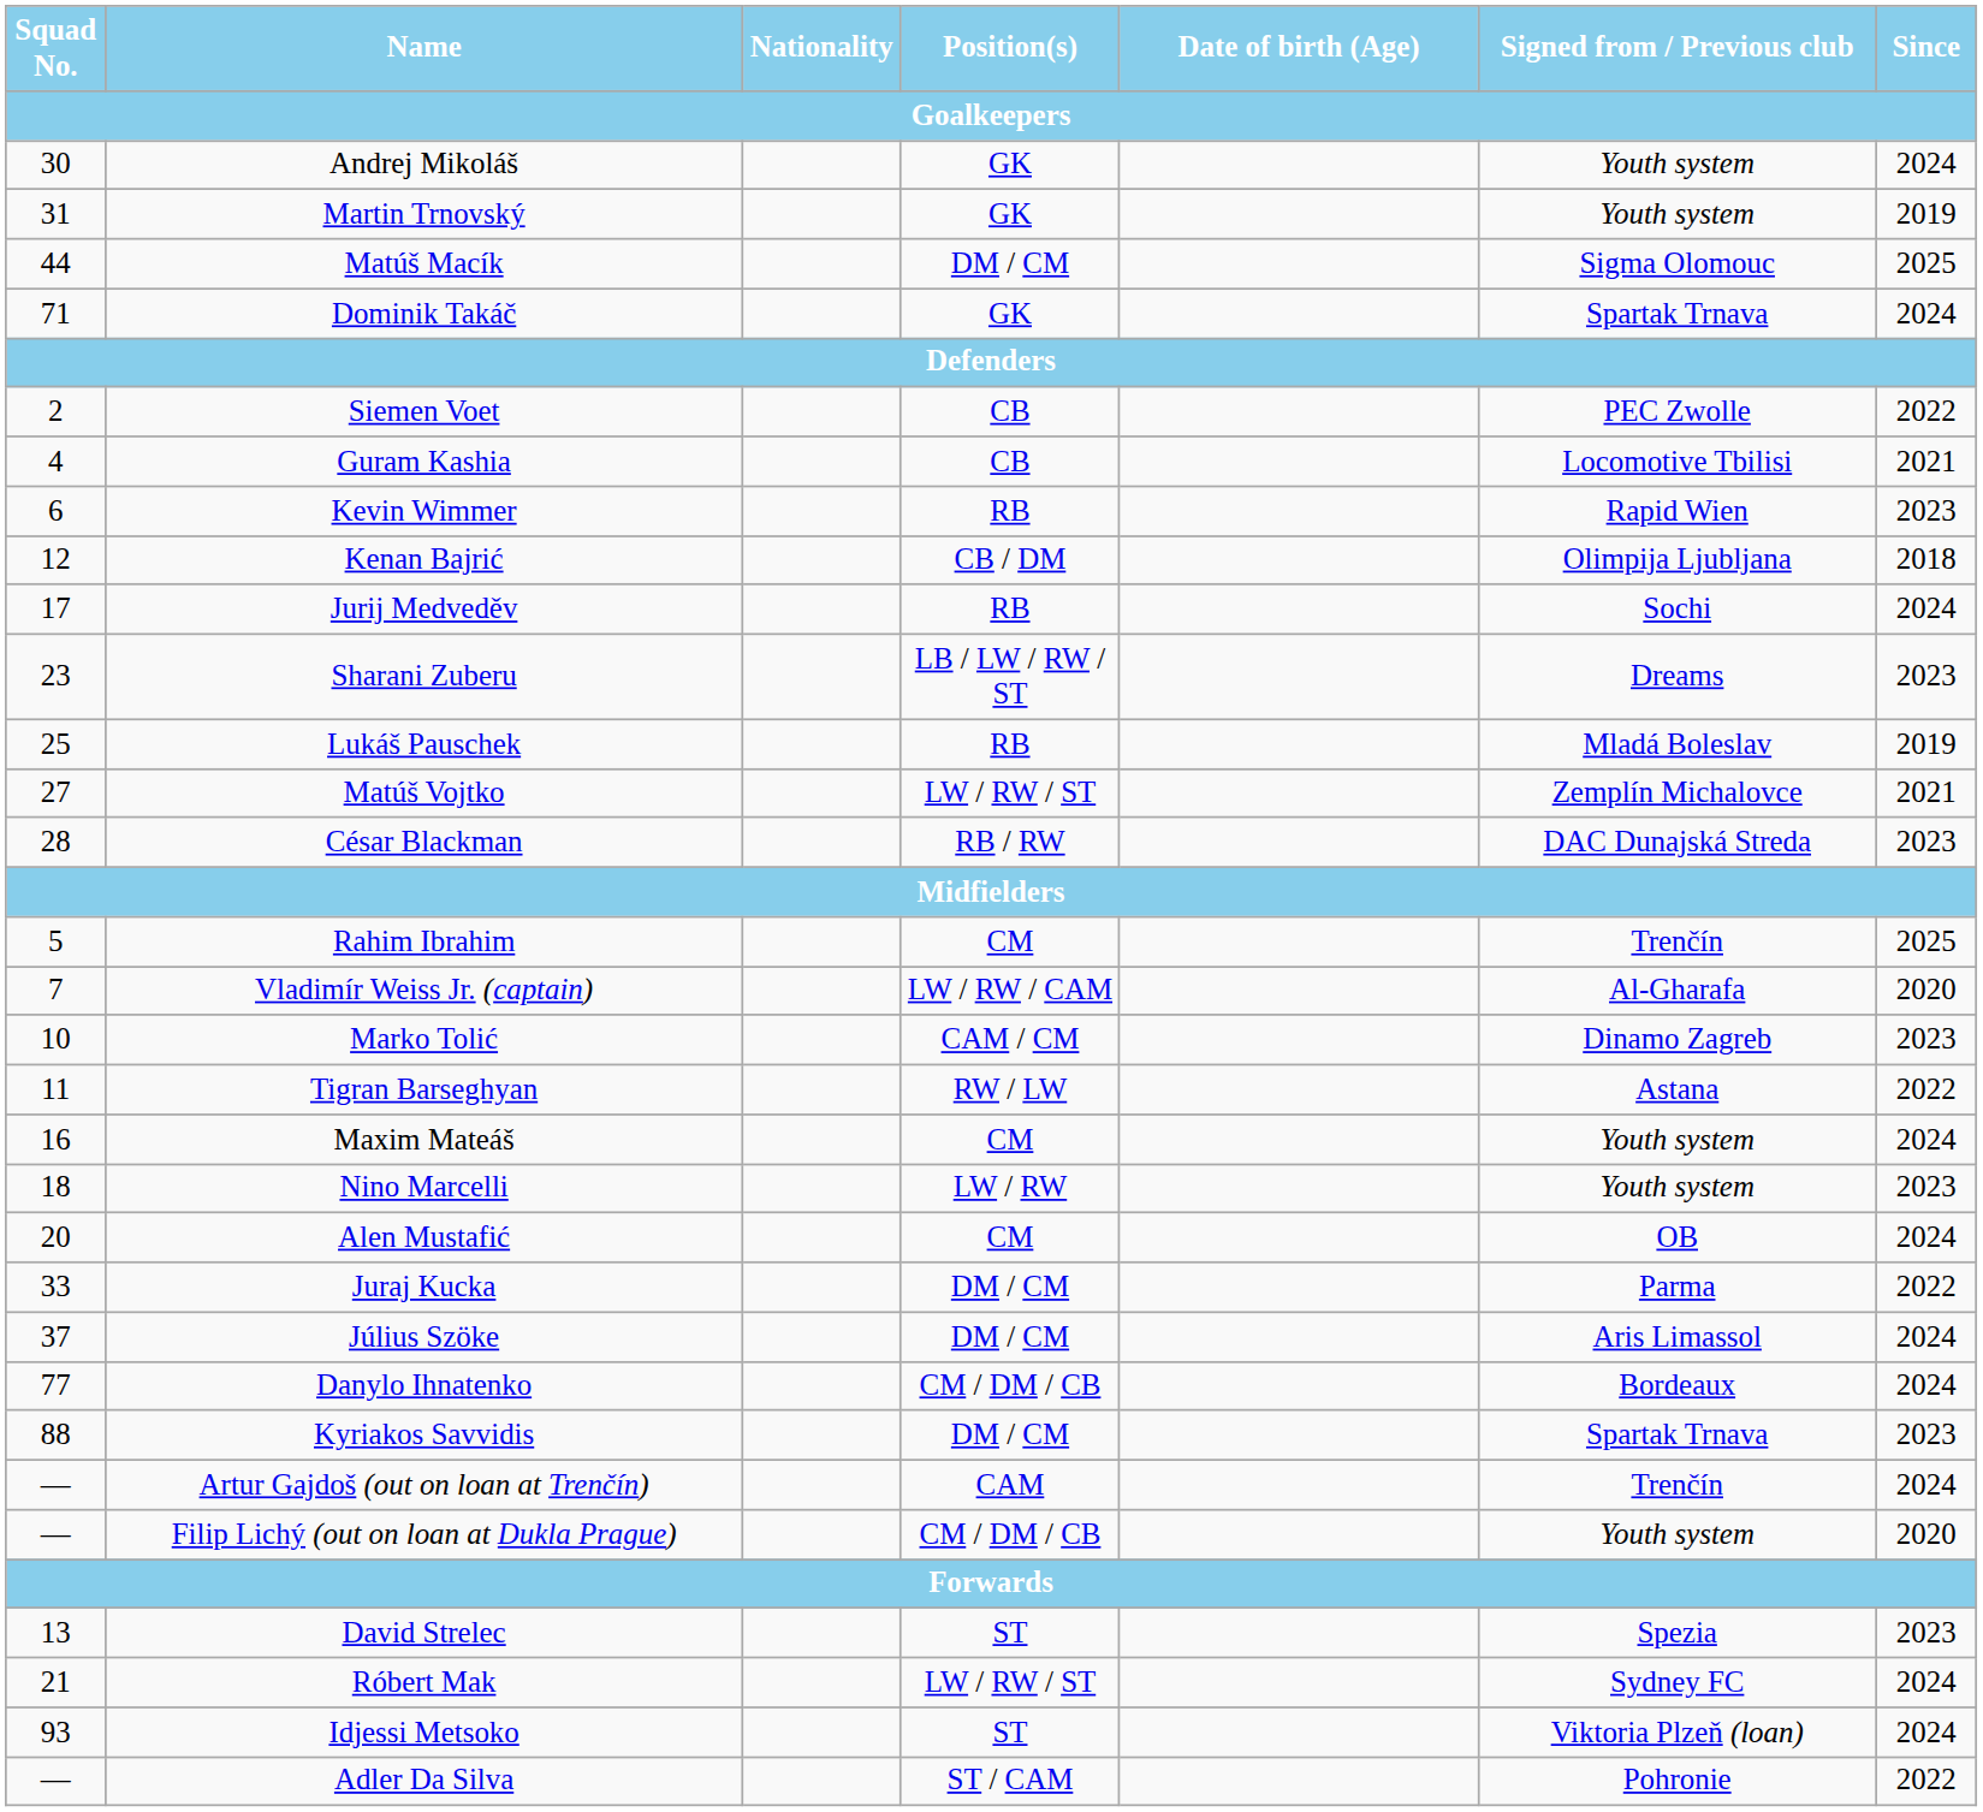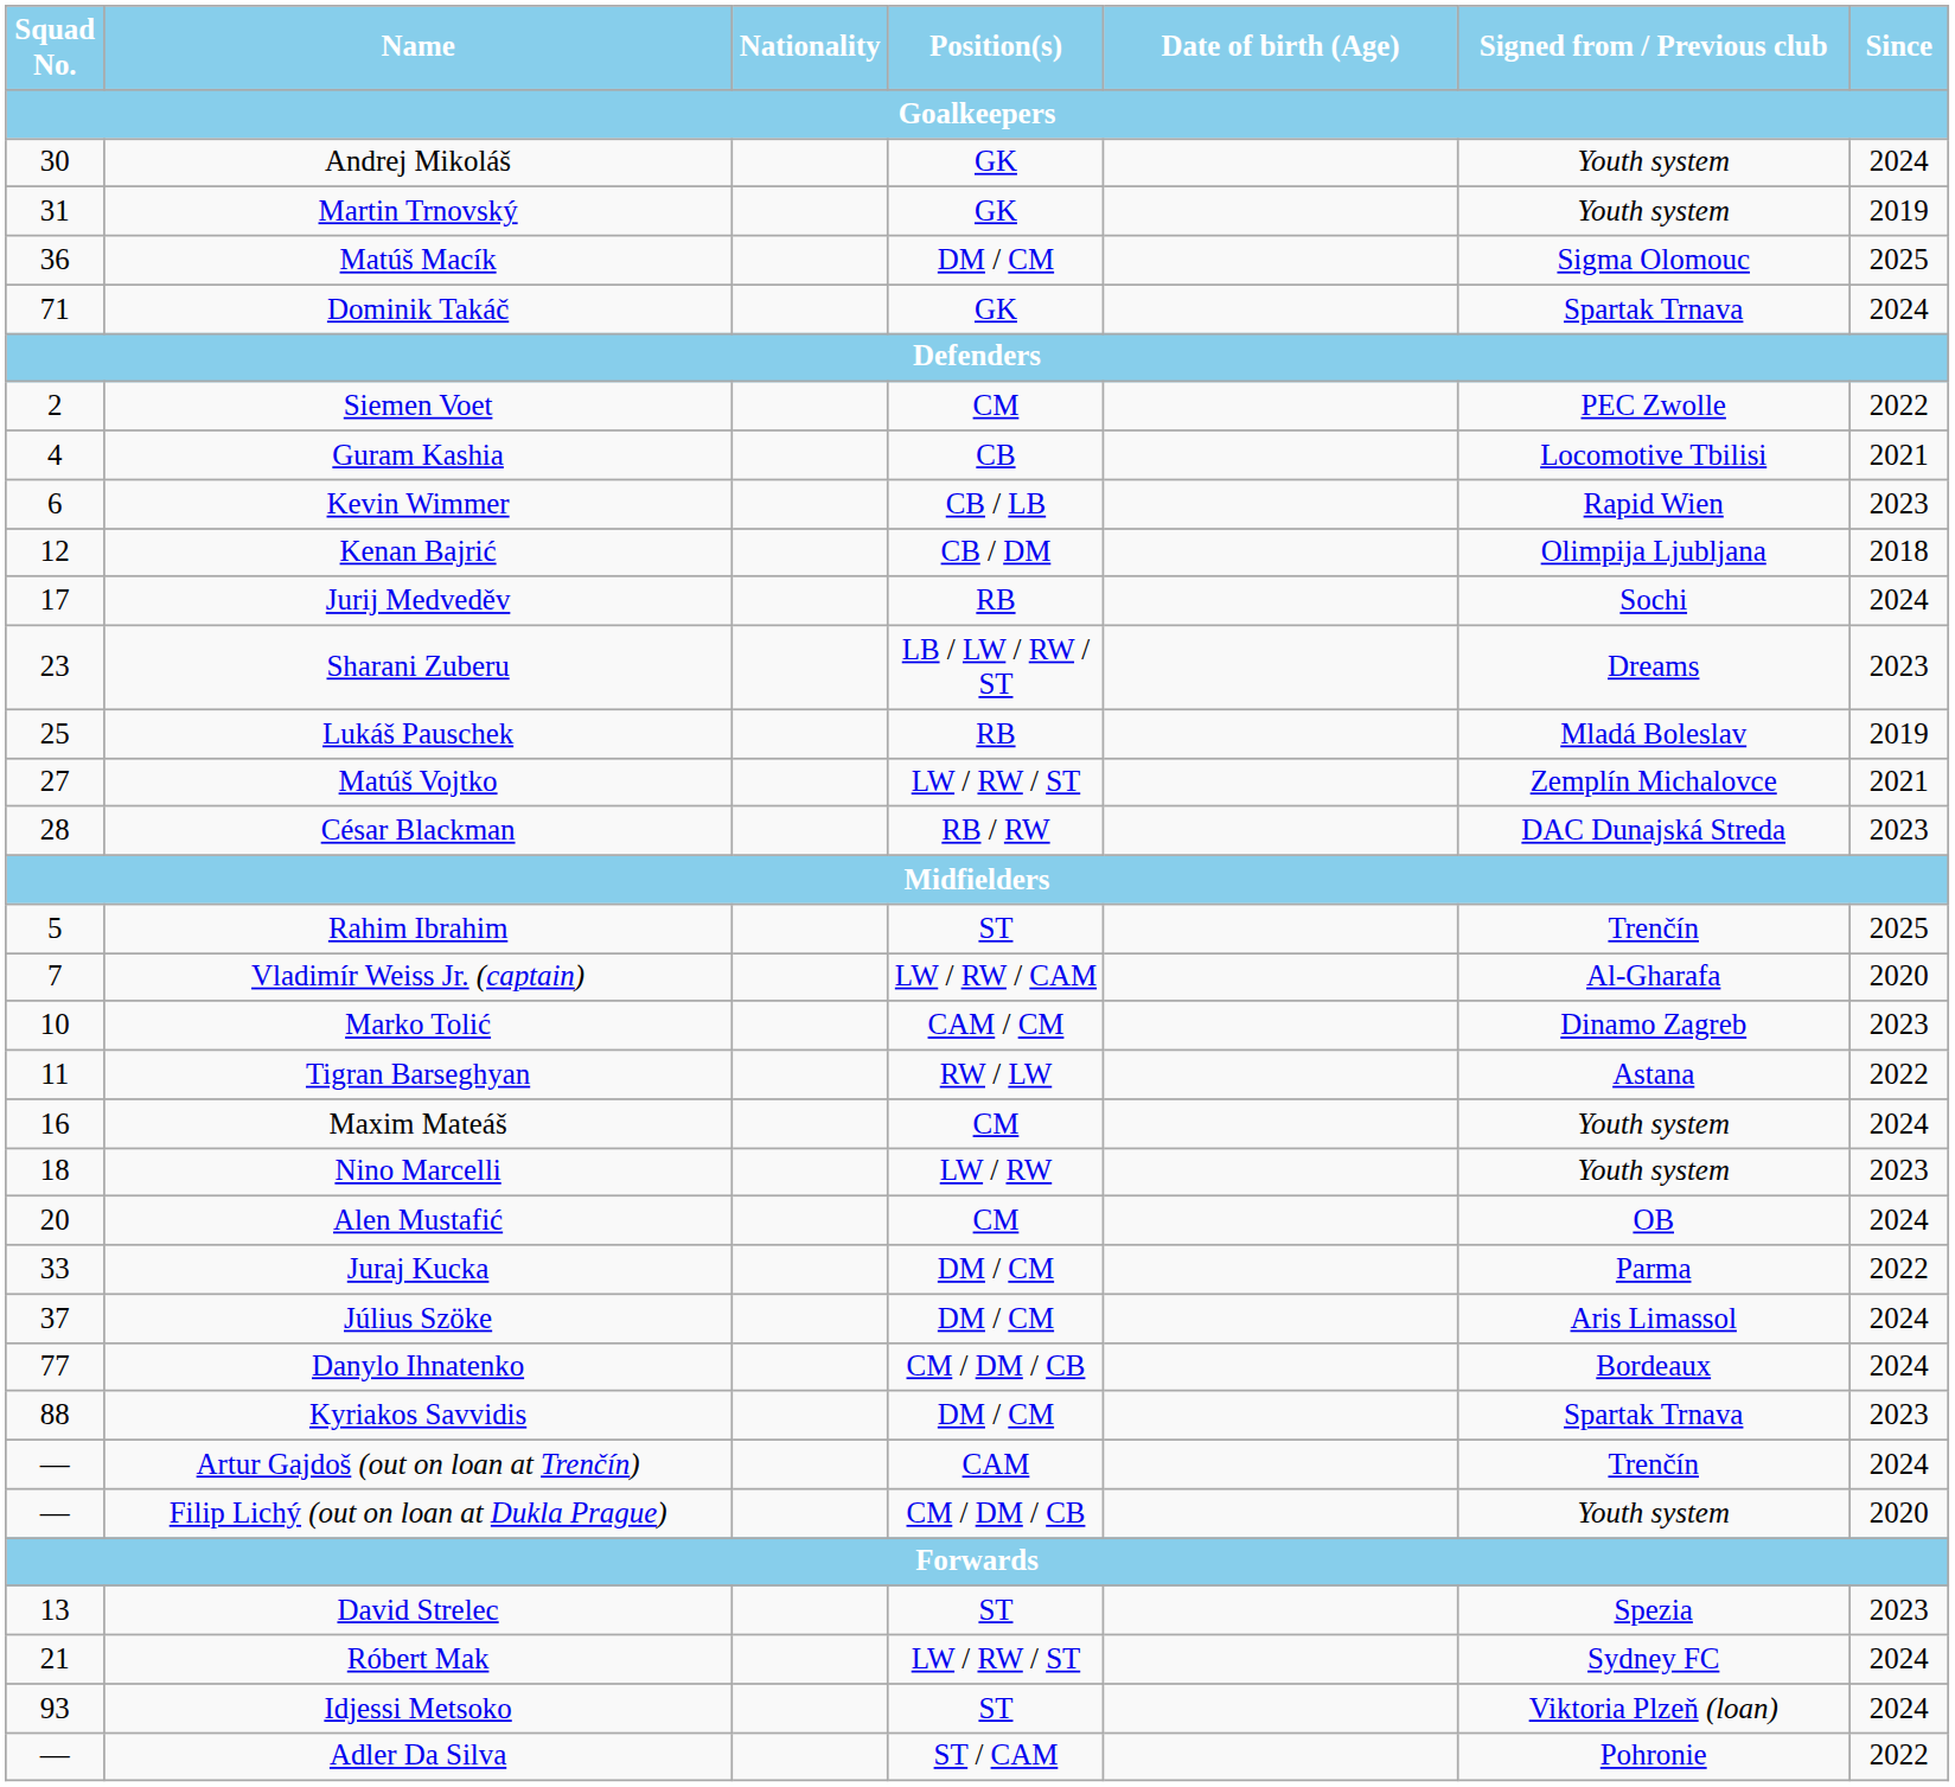 <table class="wikitable" style="text-align:center;font-size:90%;width:75%">
 <tr>
 <th style="background:#87CEEB; color:white; text-align:center;width:5%";>Squad No.</th>
 <th style="background:#87CEEB; color:white; text-align:center;width:32%";>Name</th>
 <th style="background:#87CEEB; color:white; text-align:center;width:4%";>Nationality</th>
 <th style="background:#87CEEB; color:white; text-align:center;width:11%";>Position(s)</th>
 <th style="background:#87CEEB; color:white; text-align:center;width:18%";>Date of birth (Age)</th>
 <th style="background:#87CEEB; color:white; text-align:center;width:20%";>Signed from / Previous club</th>
 <th style="background:#87CEEB; color:white; text-align:center;width:5%";>Since</th>
 </tr>
 <tr>
 <th colspan="7" style="background:#87CEEB; color:white; text-align:center">Goalkeepers</th>
 </tr>
 <tr>
 <td>30</td>
 <td>Andrej Mikoláš</td>
 <td></td>
 <td><a href='#'>GK</a></td>
 <td></td>
 <td><em>Youth system</em></td>
 <td>2024</td>
 </tr>
 <tr>
 <td>31</td>
 <td><a href='#'>Martin Trnovský</a></td>
 <td></td>
 <td><a href='#'>GK</a></td>
 <td></td>
 <td><em>Youth system</em></td>
 <td>2019</td>
 </tr>
 <tr>
-<td>44</td>
+<td>36</td>
 <td><a href='#'>Matúš Macík</a></td>
 <td></td>
 <td><a href='#'>DM</a> / <a href='#'>CM</a></td>
 <td></td>
 <td> <a href='#'>Sigma Olomouc</a></td>
 <td>2025</td>
 </tr>
 <tr>
 <td>71</td>
 <td><a href='#'>Dominik Takáč</a></td>
 <td></td>
 <td><a href='#'>GK</a></td>
 <td></td>
 <td> <a href='#'>Spartak Trnava</a></td>
 <td>2024</td>
 </tr>
 <tr>
 <th colspan="7" style="background:#87CEEB; color:white; text-align:center">Defenders</th>
 </tr>
 <tr>
 <td>2</td>
 <td><a href='#'>Siemen Voet</a></td>
 <td></td>
-<td><a href='#'>CB</a></td>
+<td><a href='#'>CM</a></td>
 <td></td>
 <td> <a href='#'>PEC Zwolle</a></td>
 <td>2022</td>
 </tr>
 <tr>
 <td>4</td>
 <td><a href='#'>Guram Kashia</a></td>
 <td></td>
 <td><a href='#'>CB</a></td>
 <td></td>
 <td> <a href='#'>Locomotive Tbilisi</a></td>
 <td>2021</td>
 </tr>
 <tr>
 <td>6</td>
 <td><a href='#'>Kevin Wimmer</a></td>
 <td></td>
-<td><a href='#'>RB</a></td>
+<td><a href='#'>CB</a> / <a href='#'>LB</a></td>
 <td></td>
 <td> <a href='#'>Rapid Wien</a></td>
 <td>2023</td>
 </tr>
 <tr>
 <td>12</td>
 <td><a href='#'>Kenan Bajrić</a></td>
 <td></td>
 <td><a href='#'>CB</a> / <a href='#'>DM</a></td>
 <td></td>
 <td> <a href='#'>Olimpija Ljubljana</a></td>
 <td>2018</td>
 </tr>
 <tr>
 <td>17</td>
 <td><a href='#'>Jurij Medveděv</a></td>
 <td> </td>
 <td><a href='#'>RB</a></td>
 <td></td>
 <td> <a href='#'>Sochi</a></td>
 <td>2024</td>
 </tr>
 <tr>
 <td>23</td>
 <td><a href='#'>Sharani Zuberu</a></td>
 <td></td>
 <td><a href='#'>LB</a> / <a href='#'>LW</a> / <a href='#'>RW</a> / <a href='#'>ST</a></td>
 <td></td>
 <td><em></em> <a href='#'>Dreams</a></td>
 <td>2023</td>
 </tr>
 <tr>
 <td>25</td>
 <td><a href='#'>Lukáš Pauschek</a></td>
 <td></td>
 <td><a href='#'>RB</a></td>
 <td></td>
 <td> <a href='#'>Mladá Boleslav</a></td>
 <td>2019</td>
 </tr>
 <tr>
 <td>27</td>
 <td><a href='#'>Matúš Vojtko</a></td>
 <td></td>
 <td><a href='#'>LW</a> / <a href='#'>RW</a> / <a href='#'>ST</a></td>
 <td></td>
 <td> <a href='#'>Zemplín Michalovce</a></td>
 <td>2021</td>
 </tr>
 <tr>
 <td>28</td>
 <td><a href='#'>César Blackman</a></td>
 <td></td>
 <td><a href='#'>RB</a> / <a href='#'>RW</a></td>
 <td></td>
 <td> <a href='#'>DAC Dunajská Streda</a></td>
 <td>2023</td>
 </tr>
 <tr>
 <th colspan="8" style="background:#87CEEB; color:white; text-align:center">Midfielders</th>
 </tr>
 <tr>
 <td>5</td>
 <td><a href='#'>Rahim Ibrahim</a></td>
 <td></td>
-<td><a href='#'>CM</a></td>
+<td><a href='#'>ST</a></td>
 <td></td>
 <td> <a href='#'>Trenčín</a></td>
 <td>2025</td>
 </tr>
 <tr>
 <td>7</td>
 <td><a href='#'>Vladimír Weiss Jr.</a> <em>(<a href='#'>captain</a>)</em></td>
 <td></td>
 <td><a href='#'>LW</a> / <a href='#'>RW</a> / <a href='#'>CAM</a></td>
 <td></td>
 <td> <a href='#'>Al-Gharafa</a></td>
 <td>2020</td>
 </tr>
 <tr>
 <td>10</td>
 <td><a href='#'>Marko Tolić</a></td>
 <td></td>
 <td><a href='#'>CAM</a> / <a href='#'>CM</a></td>
 <td></td>
 <td> <a href='#'>Dinamo Zagreb</a></td>
 <td>2023</td>
 </tr>
 <tr>
 <td>11</td>
 <td><a href='#'>Tigran Barseghyan</a></td>
 <td></td>
 <td><a href='#'>RW</a> / <a href='#'>LW</a></td>
 <td></td>
 <td> <a href='#'>Astana</a></td>
 <td>2022</td>
 </tr>
 <tr>
 <td>16</td>
 <td>Maxim Mateáš</td>
 <td></td>
 <td><a href='#'>CM</a></td>
 <td></td>
 <td><em>Youth system</em></td>
 <td>2024</td>
 </tr>
 <tr>
 <td>18</td>
 <td><a href='#'>Nino Marcelli</a></td>
 <td></td>
 <td><a href='#'>LW</a> / <a href='#'>RW</a></td>
 <td></td>
 <td><em>Youth system</em></td>
 <td>2023</td>
 </tr>
 <tr>
 <td>20</td>
 <td><a href='#'>Alen Mustafić</a></td>
 <td></td>
 <td><a href='#'>CM</a></td>
 <td></td>
 <td> <a href='#'>OB</a></td>
 <td>2024</td>
 </tr>
 <tr>
 <td>33</td>
 <td><a href='#'>Juraj Kucka</a></td>
 <td></td>
 <td><a href='#'>DM</a> / <a href='#'>CM</a></td>
 <td></td>
 <td> <a href='#'>Parma</a></td>
 <td>2022</td>
 </tr>
 <tr>
 <td>37</td>
 <td><a href='#'>Július Szöke</a></td>
 <td></td>
 <td><a href='#'>DM</a> / <a href='#'>CM</a></td>
 <td></td>
 <td> <a href='#'>Aris Limassol</a></td>
 <td>2024</td>
 </tr>
 <tr>
 <td>77</td>
 <td><a href='#'>Danylo Ihnatenko</a></td>
 <td></td>
 <td><a href='#'>CM</a> /  <a href='#'>DM</a> / <a href='#'>CB</a></td>
 <td></td>
 <td> <a href='#'>Bordeaux</a></td>
 <td>2024</td>
 </tr>
 <tr>
 <td>88</td>
 <td><a href='#'>Kyriakos Savvidis</a></td>
 <td></td>
 <td><a href='#'>DM</a> / <a href='#'>CM</a></td>
 <td></td>
 <td> <a href='#'>Spartak Trnava</a></td>
 <td>2023</td>
 </tr>
 <tr>
 <td>—</td>
 <td><a href='#'>Artur Gajdoš</a> <em>(out on loan at  <a href='#'>Trenčín</a>)</em></td>
 <td></td>
 <td><a href='#'>CAM</a></td>
 <td></td>
 <td> <a href='#'>Trenčín</a></td>
 <td>2024</td>
 </tr>
 <tr>
 <td>—</td>
 <td><a href='#'>Filip Lichý</a> <em>(out on loan at  <a href='#'>Dukla Prague</a>)</em></td>
 <td></td>
 <td><a href='#'>CM</a> /  <a href='#'>DM</a> / <a href='#'>CB</a></td>
 <td></td>
 <td><em>Youth system</em></td>
 <td>2020</td>
 </tr>
 <tr>
 <th colspan="7" style="background:#87CEEB; color:white; text-align:center">Forwards</th>
 </tr>
 <tr>
 <td>13</td>
 <td><a href='#'>David Strelec</a></td>
 <td></td>
 <td><a href='#'>ST</a></td>
 <td></td>
 <td> <a href='#'>Spezia</a></td>
 <td>2023</td>
 </tr>
 <tr>
 <td>21</td>
 <td><a href='#'>Róbert Mak</a></td>
 <td></td>
 <td><a href='#'>LW</a> / <a href='#'>RW</a> / <a href='#'>ST</a></td>
 <td></td>
 <td> <a href='#'>Sydney FC</a></td>
 <td>2024</td>
 </tr>
 <tr>
 <td>93</td>
 <td><a href='#'>Idjessi Metsoko</a></td>
 <td></td>
 <td><a href='#'>ST</a></td>
 <td></td>
 <td> <a href='#'>Viktoria Plzeň</a> <em>(loan)</em></td>
 <td>2024</td>
 </tr>
 <tr>
 <td>—</td>
 <td><a href='#'>Adler Da Silva</a></td>
 <td> </td>
 <td><a href='#'>ST</a> / <a href='#'>CAM</a></td>
 <td></td>
 <td><em></em> <a href='#'>Pohronie</a></td>
 <td>2022</td>
 </tr>
 </table>
